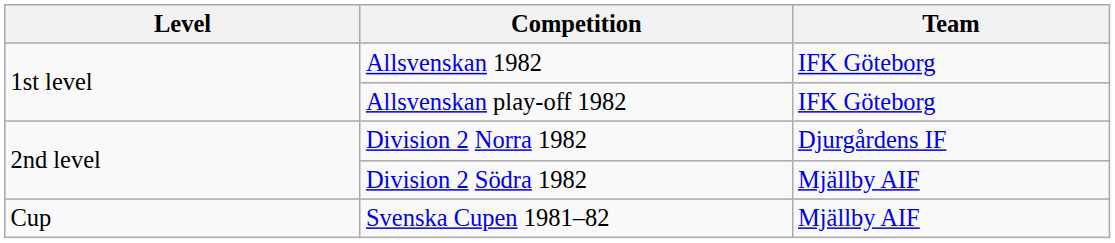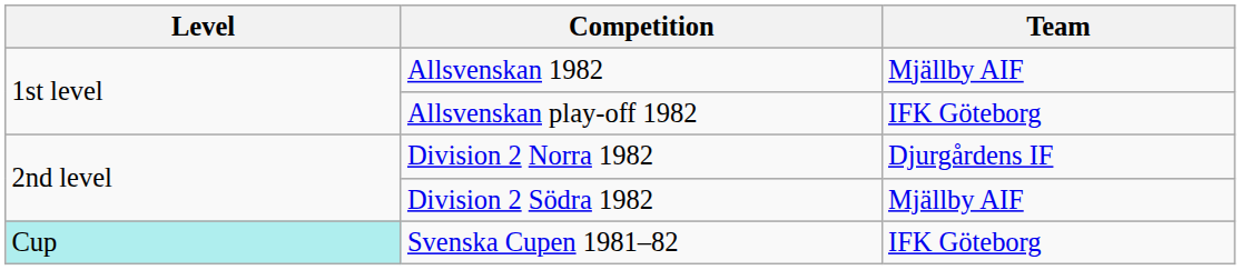 <table class="wikitable" style="text-align: left;">
 <tr>
 <th style="width: 225px;">Level</th>
 <th style="width: 275px;">Competition</th>
 <th style="width: 200px;">Team</th>
 </tr>
 <tr>
 <td rowspan=2>1st level</td>
 <td><a href='#'>Allsvenskan</a> 1982</td>
-<td><a href='#'>IFK Göteborg</a></td>
+<td><a href='#'>Mjällby AIF</a></td>
 </tr>
 <tr>
 <td><a href='#'>Allsvenskan</a> play-off 1982</td>
 <td><a href='#'>IFK Göteborg</a></td>
 </tr>
 <tr>
 <td rowspan=2>2nd level</td>
 <td><a href='#'>Division 2</a> <a href='#'>Norra</a> 1982</td>
 <td><a href='#'>Djurgårdens IF</a></td>
 </tr>
 <tr>
 <td><a href='#'>Division 2</a> <a href='#'>Södra</a> 1982</td>
 <td><a href='#'>Mjällby AIF</a></td>
 </tr>
 <tr>
-<td>Cup</td>
+<td style="background: paleturquoise;">Cup</td>
 <td><a href='#'>Svenska Cupen</a> 1981–82</td>
-<td><a href='#'>Mjällby AIF</a></td>
+<td><a href='#'>IFK Göteborg</a></td>
 </tr>
 </table>
